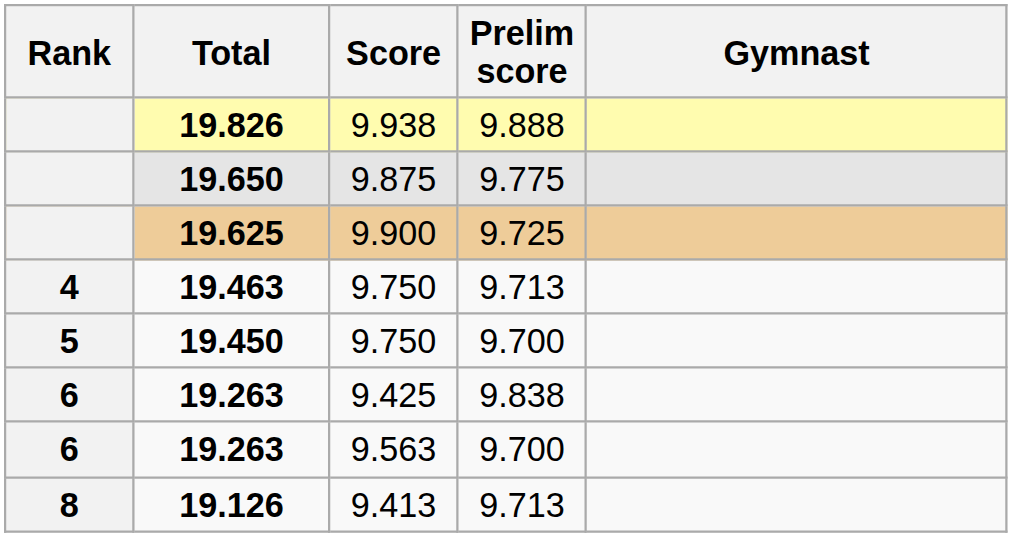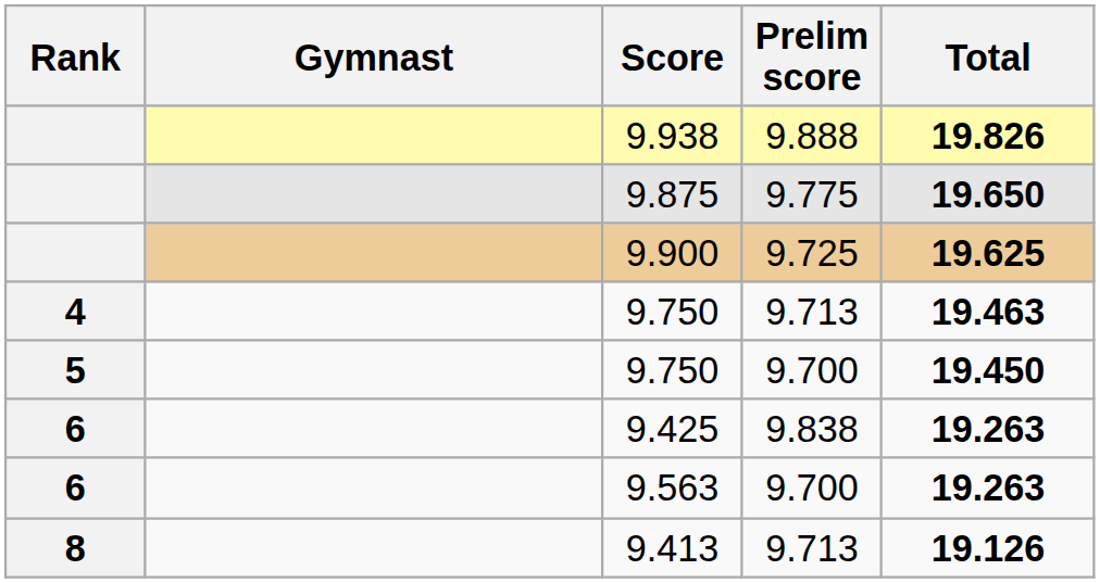 <table class="wikitable sortable" style="text-align:center; font-size:95%">
 <tr>
 <th scope="col" style="width:50px;">Rank</th>
-<th scope="col" style="width:80px;">Total</th>
+<th scope="col" style="width:180px;">Gymnast</th>
 <th scope="col" style="width:50px;">Score</th>
 <th scope="col" style="width:50px;">Prelim score</th>
-<th scope="col" style="width:180px;">Gymnast</th>
+<th scope="col" style="width:80px;">Total</th>
 </tr>
 <tr style="background:#fffcaf;">
 <th scope=row style="text-align:center"></th>
-<td><strong>19.826</strong></td>
+<td style="text-align:left;"></td>
 <td>9.938</td>
 <td>9.888</td>
-<td style="text-align:left;"></td>
+<td><strong>19.826</strong></td>
 </tr>
 <tr style="background:#e5e5e5;">
 <th scope=row style="text-align:center"></th>
-<td><strong>19.650</strong></td>
+<td style="text-align:left;"></td>
 <td>9.875</td>
 <td>9.775</td>
-<td style="text-align:left;"></td>
+<td><strong>19.650</strong></td>
 </tr>
 <tr style="background:#ec9;">
 <th scope=row style="text-align:center"></th>
-<td><strong>19.625</strong></td>
+<td style="text-align:left;"></td>
 <td>9.900</td>
 <td>9.725</td>
-<td style="text-align:left;"></td>
+<td><strong>19.625</strong></td>
 </tr>
 <tr>
 <th scope=row style="text-align:center">4</th>
-<td><strong>19.463</strong></td>
+<td style="text-align:left;"></td>
 <td>9.750</td>
 <td>9.713</td>
-<td style="text-align:left;"></td>
+<td><strong>19.463</strong></td>
 </tr>
 <tr>
 <th scope=row style="text-align:center">5</th>
-<td><strong>19.450</strong></td>
+<td style="text-align:left;"></td>
 <td>9.750</td>
 <td>9.700</td>
-<td style="text-align:left;"></td>
+<td><strong>19.450</strong></td>
 </tr>
 <tr>
 <th scope=row style="text-align:center">6</th>
-<td><strong>19.263</strong></td>
+<td style="text-align:left;"></td>
 <td>9.425</td>
 <td>9.838</td>
-<td style="text-align:left;"></td>
+<td><strong>19.263</strong></td>
 </tr>
 <tr>
 <th scope=row style="text-align:center">6</th>
-<td><strong>19.263</strong></td>
+<td style="text-align:left;"></td>
 <td>9.563</td>
 <td>9.700</td>
-<td style="text-align:left;"></td>
+<td><strong>19.263</strong></td>
 </tr>
 <tr>
 <th scope=row style="text-align:center">8</th>
-<td><strong>19.126</strong></td>
+<td style="text-align:left;"></td>
 <td>9.413</td>
 <td>9.713</td>
-<td style="text-align:left;"></td>
+<td><strong>19.126</strong></td>
 </tr>
 </table>
